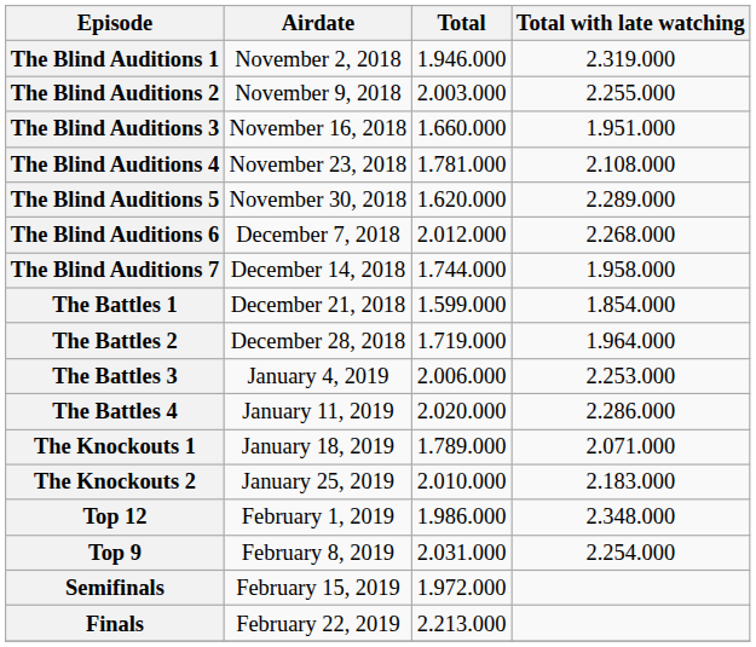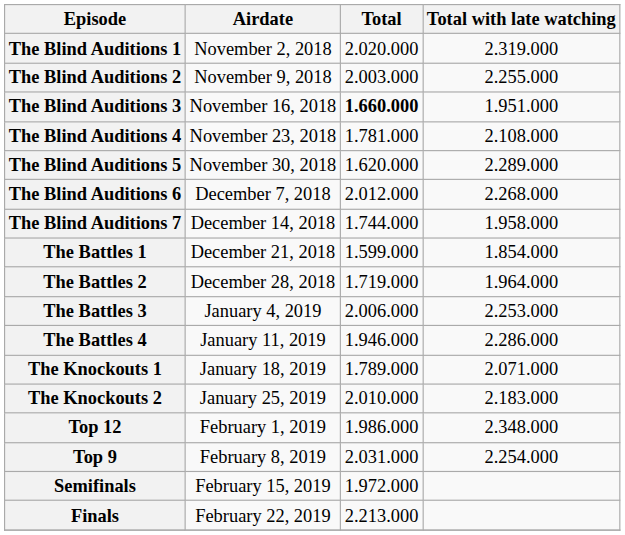 <table class="wikitable sortable" style="text-align:center">
 <tr>
 <th>Episode</th>
 <th>Airdate</th>
 <th>Total</th>
 <th>Total with late watching</th>
 </tr>
 <tr>
 <th>The Blind Auditions 1</th>
 <td>November 2, 2018</td>
-<td>1.946.000</td>
+<td>2.020.000</td>
 <td>2.319.000</td>
 </tr>
 <tr>
 <th>The Blind Auditions 2</th>
 <td>November 9, 2018</td>
 <td>2.003.000</td>
 <td>2.255.000</td>
 </tr>
 <tr>
 <th>The Blind Auditions 3</th>
 <td>November 16, 2018</td>
-<td>1.660.000</td>
+<td><strong>1.660.000</strong></td>
 <td>1.951.000</td>
 </tr>
 <tr>
 <th>The Blind Auditions 4</th>
 <td>November 23, 2018</td>
 <td>1.781.000</td>
 <td>2.108.000</td>
 </tr>
 <tr>
 <th>The Blind Auditions 5</th>
 <td>November 30, 2018</td>
 <td>1.620.000</td>
 <td>2.289.000</td>
 </tr>
 <tr>
 <th>The Blind Auditions 6</th>
 <td>December 7, 2018</td>
 <td>2.012.000</td>
 <td>2.268.000</td>
 </tr>
 <tr>
 <th>The Blind Auditions 7</th>
 <td>December 14, 2018</td>
 <td>1.744.000</td>
 <td>1.958.000</td>
 </tr>
 <tr>
 <th>The Battles 1</th>
 <td>December 21, 2018</td>
 <td>1.599.000</td>
 <td>1.854.000</td>
 </tr>
 <tr>
 <th>The Battles 2</th>
 <td>December 28, 2018</td>
 <td>1.719.000</td>
 <td>1.964.000</td>
 </tr>
 <tr>
 <th>The Battles 3</th>
 <td>January 4, 2019</td>
 <td>2.006.000</td>
 <td>2.253.000</td>
 </tr>
 <tr>
 <th>The Battles 4</th>
 <td>January 11, 2019</td>
-<td>2.020.000</td>
+<td>1.946.000</td>
 <td>2.286.000</td>
 </tr>
 <tr>
 <th>The Knockouts 1</th>
 <td>January 18, 2019</td>
 <td>1.789.000</td>
 <td>2.071.000</td>
 </tr>
 <tr>
 <th>The Knockouts 2</th>
 <td>January 25, 2019</td>
 <td>2.010.000</td>
 <td>2.183.000</td>
 </tr>
 <tr>
 <th>Top 12</th>
 <td>February 1, 2019</td>
 <td>1.986.000</td>
 <td>2.348.000</td>
 </tr>
 <tr>
 <th>Top 9</th>
 <td>February 8, 2019</td>
 <td>2.031.000</td>
 <td>2.254.000</td>
 </tr>
 <tr>
 <th>Semifinals</th>
 <td>February 15, 2019</td>
 <td>1.972.000</td>
 <td></td>
 </tr>
 <tr>
 <th>Finals</th>
 <td>February 22, 2019</td>
 <td>2.213.000</td>
 <td></td>
 </tr>
 <tr>
 </tr>
 </table>
